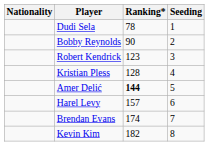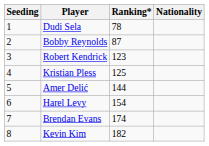 <table class="wikitable" border="1">
 <tr>
-<th>Nationality</th>
+<th>Seeding</th>
 <th>Player</th>
 <th>Ranking*</th>
-<th>Seeding</th>
+<th>Nationality</th>
 </tr>
 <tr>
-<td></td>
+<td>1</td>
 <td><a href='#'>Dudi Sela</a></td>
 <td>78</td>
-<td>1</td>
+<td></td>
 </tr>
 <tr>
+<td>2</td>
+<td><a href='#'>Bobby Reynolds</a></td>
+<td>87</td>
 <td></td>
-<td><a href='#'>Bobby Reynolds</a></td>
-<td>90</td>
-<td>2</td>
 </tr>
 <tr>
-<td></td>
+<td>3</td>
 <td><a href='#'>Robert Kendrick</a></td>
 <td>123</td>
-<td>3</td>
+<td></td>
 </tr>
 <tr>
+<td>4</td>
+<td><a href='#'>Kristian Pless</a></td>
+<td>125</td>
 <td></td>
-<td><a href='#'>Kristian Pless</a></td>
-<td>128</td>
-<td>4</td>
 </tr>
 <tr>
+<td>5</td>
+<td><a href='#'>Amer Delić</a></td>
+<td>144</td>
 <td></td>
-<td><a href='#'>Amer Delić</a></td>
-<td><strong>144</strong></td>
-<td>5</td>
 </tr>
 <tr>
+<td>6</td>
+<td><a href='#'>Harel Levy</a></td>
+<td>154</td>
 <td></td>
-<td><a href='#'>Harel Levy</a></td>
-<td>157</td>
-<td>6</td>
 </tr>
 <tr>
-<td></td>
+<td>7</td>
 <td><a href='#'>Brendan Evans</a></td>
 <td>174</td>
-<td>7</td>
+<td></td>
 </tr>
 <tr>
-<td></td>
+<td>8</td>
 <td><a href='#'>Kevin Kim</a></td>
 <td>182</td>
-<td>8</td>
+<td></td>
 </tr>
 </table>
